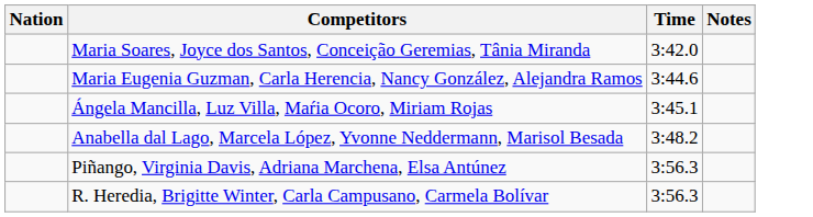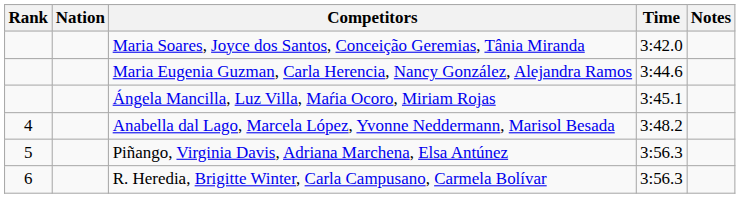 <table class="wikitable sortable" style="text-align:center">
 <tr>
+<th>Rank</th>
 <th>Nation</th>
 <th>Competitors</th>
 <th>Time</th>
 <th>Notes</th>
 </tr>
 <tr>
+<td></td>
 <td align=left></td>
 <td align=left><a href='#'>Maria Soares</a>, <a href='#'>Joyce dos Santos</a>, <a href='#'>Conceição Geremias</a>, <a href='#'>Tânia Miranda</a></td>
 <td>3:42.0</td>
 <td></td>
 </tr>
 <tr>
+<td></td>
 <td align=left></td>
 <td align=left><a href='#'>Maria Eugenia Guzman</a>, <a href='#'>Carla Herencia</a>, <a href='#'>Nancy González</a>, <a href='#'>Alejandra Ramos</a></td>
 <td>3:44.6</td>
 <td></td>
 </tr>
 <tr>
+<td></td>
 <td align=left></td>
 <td align=left><a href='#'>Ángela Mancilla</a>, <a href='#'>Luz Villa</a>, <a href='#'>Maŕia Ocoro</a>, <a href='#'>Miriam Rojas</a></td>
 <td>3:45.1</td>
 <td></td>
 </tr>
 <tr>
+<td>4</td>
 <td align=left></td>
 <td align=left><a href='#'>Anabella dal Lago</a>, <a href='#'>Marcela López</a>, <a href='#'>Yvonne Neddermann</a>, <a href='#'>Marisol Besada</a></td>
 <td>3:48.2</td>
 <td></td>
 </tr>
 <tr>
+<td>5</td>
 <td align=left></td>
 <td align=left>Piñango, <a href='#'>Virginia Davis</a>, <a href='#'>Adriana Marchena</a>, <a href='#'>Elsa Antúnez</a></td>
 <td>3:56.3</td>
 <td></td>
 </tr>
 <tr>
+<td>6</td>
 <td align=left></td>
 <td align=left>R. Heredia, <a href='#'>Brigitte Winter</a>, <a href='#'>Carla Campusano</a>, <a href='#'>Carmela Bolívar</a></td>
 <td>3:56.3</td>
 <td></td>
 </tr>
 </table>
